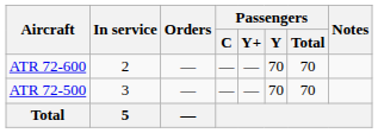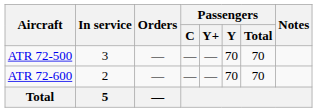 <table class="wikitable" style="margin:1em auto; text-align:center">
 <tr>
 <th rowspan="2">Aircraft</th>
 <th rowspan="2">In service</th>
 <th rowspan="2">Orders</th>
 <th colspan="4">Passengers</th>
 <th rowspan="2">Notes</th>
 </tr>
 <tr>
 <th><abbr>C</abbr></th>
 <th><abbr>Y+</abbr></th>
 <th><abbr>Y</abbr></th>
 <th>Total</th>
 </tr>
 <tr>
-<td><a href='#'>ATR 72-600</a></td>
-<td>2</td>
+<td><a href='#'>ATR 72-500</a></td>
+<td>3</td>
 <td>—</td>
 <td>—</td>
 <td>—</td>
 <td>70</td>
 <td>70</td>
 <td></td>
 </tr>
 <tr>
-<td><a href='#'>ATR 72-500</a></td>
-<td>3</td>
+<td><a href='#'>ATR 72-600</a></td>
+<td>2</td>
 <td>—</td>
 <td>—</td>
 <td>—</td>
 <td>70</td>
 <td>70</td>
 <td></td>
 </tr>
 <tr>
 <th>Total</th>
 <th>5</th>
 <th>—</th>
 <th colspan="5"></th>
 </tr>
 </table>
